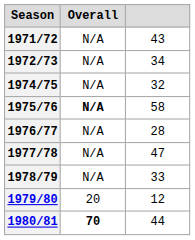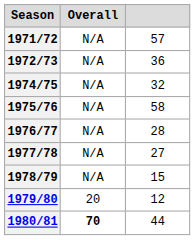 <table class="wikitable plainrowheaders" style="background:#fff; font-size:86%; line-height:16px; border:gray solid 1px; border-collapse:collapse;">
 <tr style="background:#ccc; text-align:center;">
 <th scope="col" style="background:#dcdcdc; width:45px;">Season</th>
 <th scope="col" style="background:#dcdcdc; width:55px;">Overall</th>
 <th scope="col" style="background:#dcdcdc; width:55px;"></th>
 </tr>
 <tr>
 <th scope=row align=center>1971/72</th>
 <td align=center>N/A</td>
-<td align=center>43</td>
+<td align=center>57</td>
 </tr>
 <tr>
 <th scope=row align=center>1972/73</th>
 <td align=center>N/A</td>
-<td align=center>34</td>
+<td align=center>36</td>
 </tr>
 <tr>
 <th scope=row align=center>1974/75</th>
 <td align=center>N/A</td>
 <td align=center>32</td>
 </tr>
 <tr>
 <th scope=row align=center>1975/76</th>
-<td align=center><strong>N/A</strong></td>
+<td align=center>N/A</td>
 <td align=center>58</td>
 </tr>
 <tr>
 <th scope=row align=center>1976/77</th>
 <td align=center>N/A</td>
 <td align=center>28</td>
 </tr>
 <tr>
 <th scope=row align=center>1977/78</th>
 <td align=center>N/A</td>
-<td align=center>47</td>
+<td align=center>27</td>
 </tr>
 <tr>
 <th scope=row align=center>1978/79</th>
 <td align=center>N/A</td>
-<td align=center>33</td>
+<td align=center>15</td>
 </tr>
 <tr>
 <th scope=row align=center><a href='#'>1979/80</a></th>
 <td align=center>20</td>
 <td align=center>12</td>
 </tr>
 <tr>
 <th scope=row align=center><a href='#'>1980/81</a></th>
 <td align=center><strong>70</strong></td>
 <td align=center>44</td>
 </tr>
 </table>
